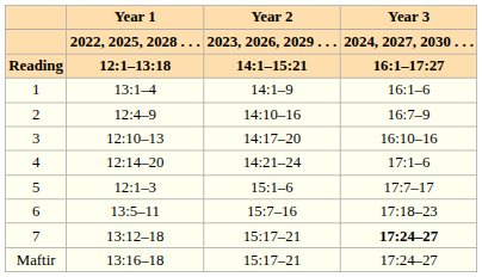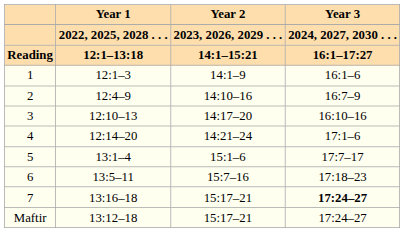 <table class="wikitable" style="background:Ivory; text-align:center">
 <tr>
 <th style="background:Navajowhite;"></th>
 <th style="background:Navajowhite;">Year 1</th>
 <th style="background:Navajowhite;">Year 2</th>
 <th style="background:Navajowhite;">Year 3</th>
 </tr>
 <tr>
 </tr>
 <tr>
 <th style="background:Navajowhite;"></th>
 <th style="background:Navajowhite;">2022, 2025, 2028 . . .</th>
 <th style="background:Navajowhite;">2023, 2026, 2029 . . .</th>
 <th style="background:Navajowhite;">2024, 2027, 2030 . . .</th>
 </tr>
 <tr>
 <th style="background:Navajowhite;">Reading</th>
 <th style="background:Navajowhite;">12:1–13:18</th>
 <th style="background:Navajowhite;">14:1–15:21</th>
 <th style="background:Navajowhite;">16:1–17:27</th>
 </tr>
 <tr>
 <td>1</td>
-<td>13:1–4</td>
+<td>12:1–3</td>
 <td>14:1–9</td>
 <td>16:1–6</td>
 </tr>
 <tr>
 <td>2</td>
 <td>12:4–9</td>
 <td>14:10–16</td>
 <td>16:7–9</td>
 </tr>
 <tr>
 <td>3</td>
 <td>12:10–13</td>
 <td>14:17–20</td>
 <td>16:10–16</td>
 </tr>
 <tr>
 <td>4</td>
 <td>12:14–20</td>
 <td>14:21–24</td>
 <td>17:1–6</td>
 </tr>
 <tr>
 <td>5</td>
-<td>12:1–3</td>
+<td>13:1–4</td>
 <td>15:1–6</td>
 <td>17:7–17</td>
 </tr>
 <tr>
 <td>6</td>
 <td>13:5–11</td>
 <td>15:7–16</td>
 <td>17:18–23</td>
 </tr>
 <tr>
 <td>7</td>
-<td>13:12–18</td>
+<td>13:16–18</td>
 <td>15:17–21</td>
 <td><strong>17:24–27</strong></td>
 </tr>
 <tr>
 <td>Maftir</td>
-<td>13:16–18</td>
+<td>13:12–18</td>
 <td>15:17–21</td>
 <td>17:24–27</td>
 </tr>
 </table>
